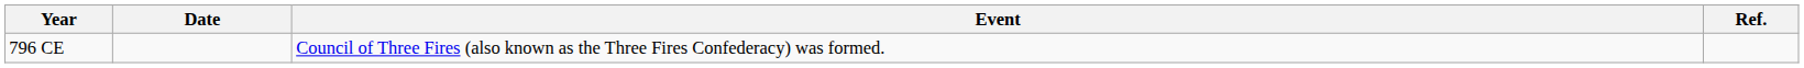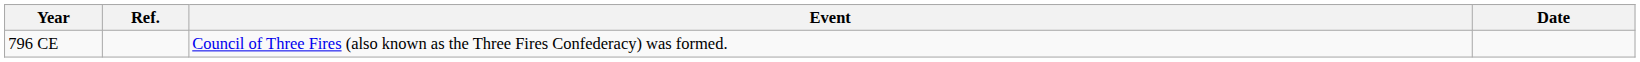 <table class="wikitable" width="100%">
 <tr>
 <th style="width:6%">Year</th>
+<th>Ref.</th>
+<th>Event</th>
 <th style="width:10%">Date</th>
-<th>Event</th>
-<th>Ref.</th>
 </tr>
 <tr>
 <td>796 CE</td>
 <td></td>
 <td><a href='#'>Council of Three Fires</a> (also known as the Three Fires Confederacy) was formed.</td>
 <td></td>
 </tr>
 </table>
